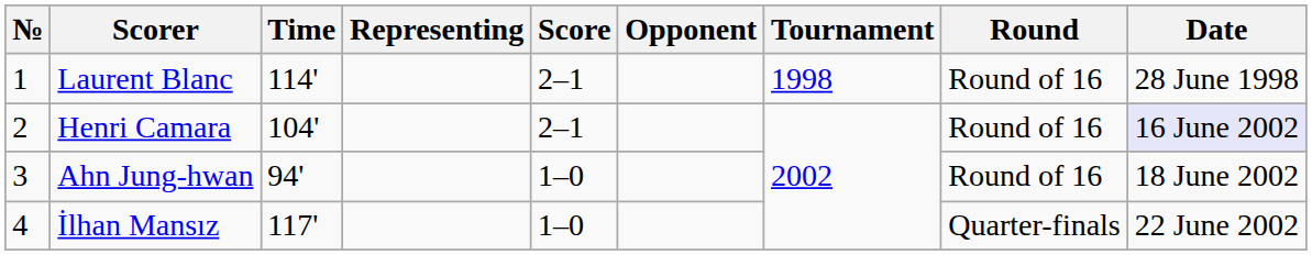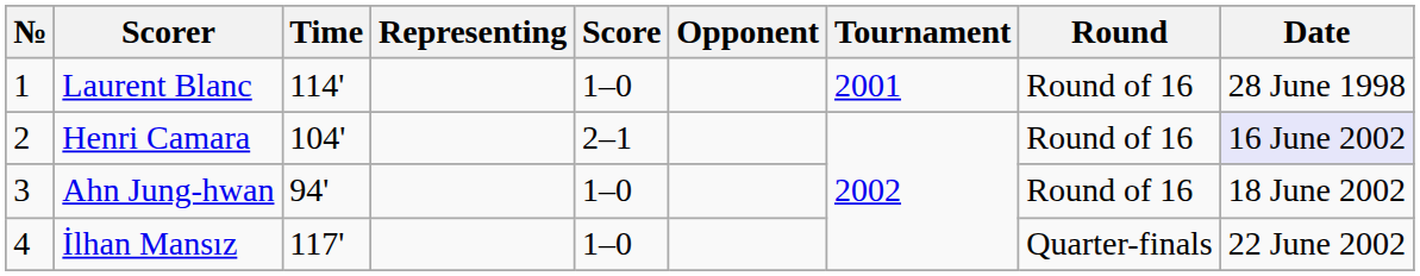 <table class="wikitable">
 <tr>
 <th>№</th>
 <th>Scorer</th>
 <th>Time</th>
 <th>Representing</th>
 <th>Score</th>
 <th>Opponent</th>
 <th>Tournament</th>
 <th>Round</th>
 <th>Date</th>
 </tr>
 <tr>
 <td>1</td>
 <td><a href='#'>Laurent Blanc</a></td>
 <td>114'</td>
 <td></td>
-<td>2–1</td>
+<td>1–0</td>
 <td></td>
-<td><a href='#'>1998</a></td>
+<td><a href='#'>2001</a></td>
 <td>Round of 16</td>
 <td>28 June 1998</td>
 </tr>
 <tr>
 <td>2</td>
 <td><a href='#'>Henri Camara</a></td>
 <td>104'</td>
 <td></td>
 <td>2–1</td>
 <td></td>
 <td rowspan=3><a href='#'>2002</a></td>
 <td>Round of 16</td>
 <td style="background: lavender;">16 June 2002</td>
 </tr>
 <tr>
 <td>3</td>
 <td><a href='#'>Ahn Jung-hwan</a></td>
 <td>94'</td>
 <td></td>
 <td>1–0</td>
 <td></td>
 <td>Round of 16</td>
 <td>18 June 2002</td>
 </tr>
 <tr>
 <td>4</td>
 <td><a href='#'>İlhan Mansız</a></td>
 <td>117'</td>
 <td></td>
 <td>1–0</td>
 <td></td>
 <td>Quarter-finals</td>
 <td>22 June 2002</td>
 </tr>
 </table>
